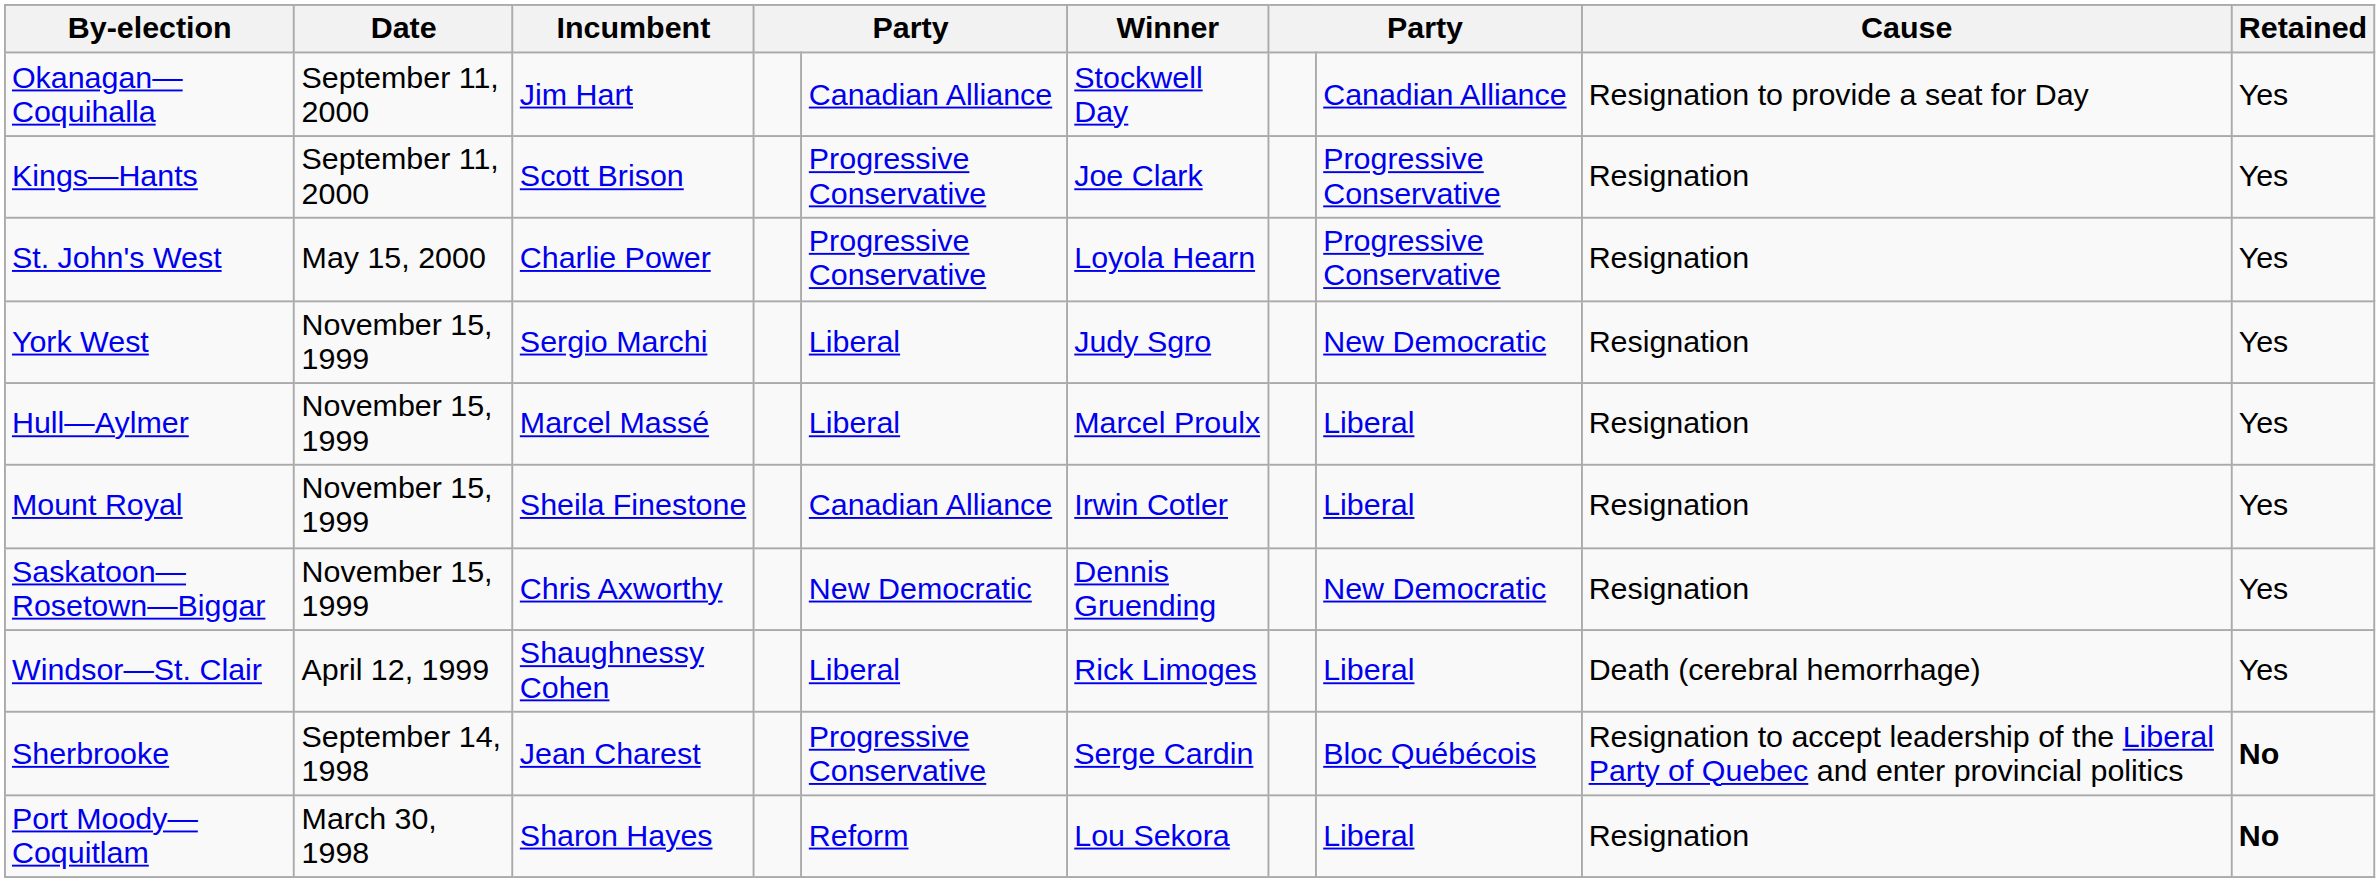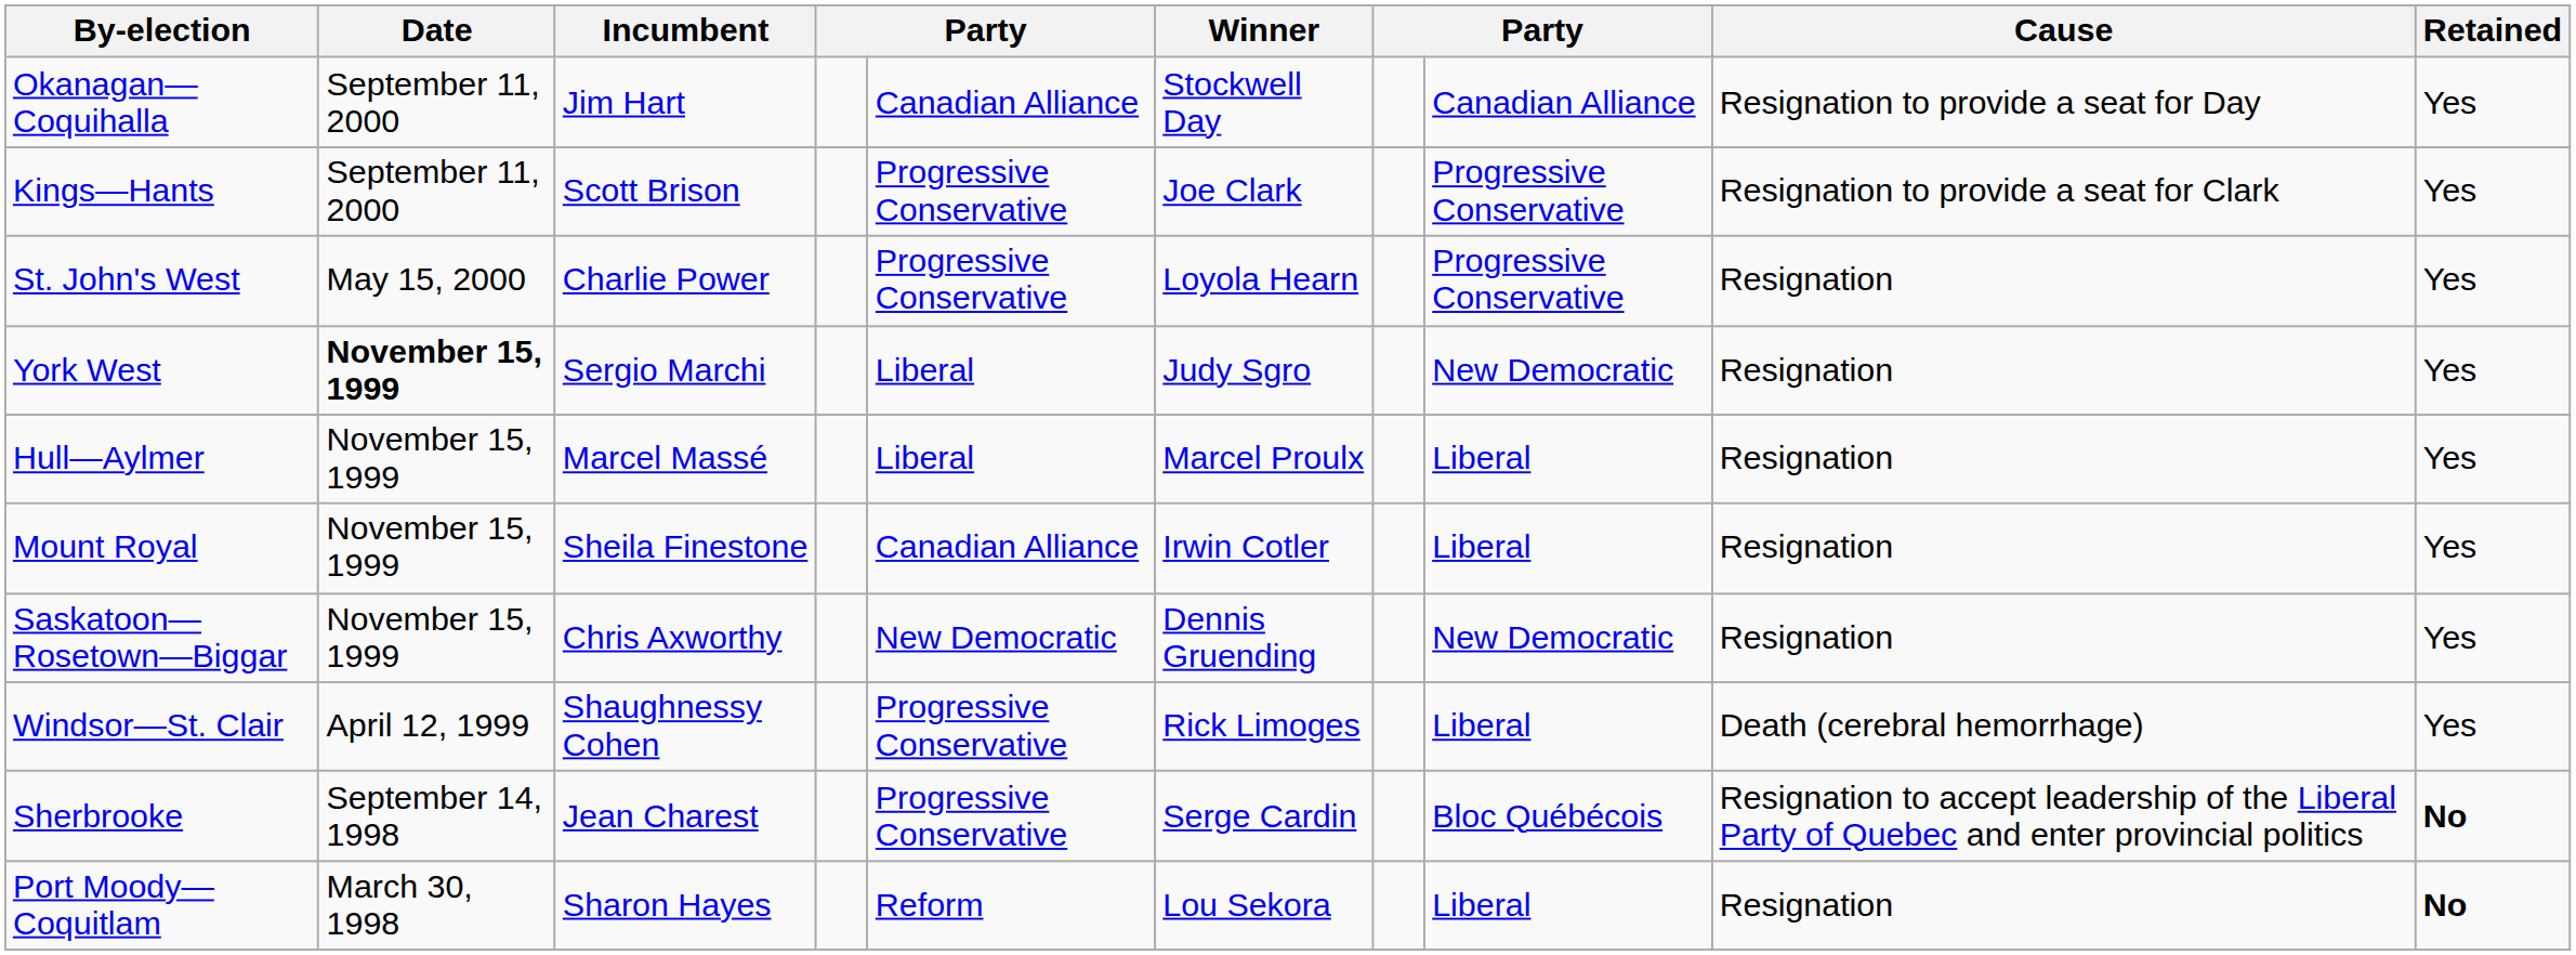 <table class="wikitable">
 <tr>
 <th>By-election</th>
 <th>Date</th>
 <th>Incumbent</th>
 <th colspan=2>Party</th>
 <th>Winner</th>
 <th colspan=2>Party</th>
 <th>Cause</th>
 <th>Retained</th>
 </tr>
 <tr>
 <td><a href='#'>Okanagan—Coquihalla</a></td>
 <td>September 11, 2000</td>
 <td><a href='#'>Jim Hart</a></td>
 <td>    </td>
 <td><a href='#'>Canadian Alliance</a></td>
 <td><a href='#'>Stockwell Day</a></td>
 <td>    </td>
 <td><a href='#'>Canadian Alliance</a></td>
 <td>Resignation to provide a seat for Day</td>
 <td>Yes</td>
 </tr>
 <tr>
 <td><a href='#'>Kings—Hants</a></td>
 <td>September 11, 2000</td>
 <td><a href='#'>Scott Brison</a></td>
 <td>    </td>
 <td><a href='#'>Progressive Conservative</a></td>
 <td><a href='#'>Joe Clark</a></td>
 <td>    </td>
 <td><a href='#'>Progressive Conservative</a></td>
-<td>Resignation</td>
+<td>Resignation to provide a seat for Clark</td>
 <td>Yes</td>
 </tr>
 <tr>
 <td><a href='#'>St. John's West</a></td>
 <td>May 15, 2000</td>
 <td><a href='#'>Charlie Power</a></td>
 <td>    </td>
 <td><a href='#'>Progressive Conservative</a></td>
 <td><a href='#'>Loyola Hearn</a></td>
 <td>    </td>
 <td><a href='#'>Progressive Conservative</a></td>
 <td>Resignation</td>
 <td>Yes</td>
 </tr>
 <tr>
 <td><a href='#'>York West</a></td>
-<td>November 15, 1999</td>
+<td><strong>November 15, 1999</strong></td>
 <td><a href='#'>Sergio Marchi</a></td>
 <td>    </td>
 <td><a href='#'>Liberal</a></td>
 <td><a href='#'>Judy Sgro</a></td>
 <td>    </td>
 <td><a href='#'>New Democratic</a></td>
 <td>Resignation</td>
 <td>Yes</td>
 </tr>
 <tr>
 <td><a href='#'>Hull—Aylmer</a></td>
 <td>November 15, 1999</td>
 <td><a href='#'>Marcel Massé</a></td>
 <td>    </td>
 <td><a href='#'>Liberal</a></td>
 <td><a href='#'>Marcel Proulx</a></td>
 <td>    </td>
 <td><a href='#'>Liberal</a></td>
 <td>Resignation</td>
 <td>Yes</td>
 </tr>
 <tr>
 <td><a href='#'>Mount Royal</a></td>
 <td>November 15, 1999</td>
 <td><a href='#'>Sheila Finestone</a></td>
 <td>    </td>
 <td><a href='#'>Canadian Alliance</a></td>
 <td><a href='#'>Irwin Cotler</a></td>
 <td>    </td>
 <td><a href='#'>Liberal</a></td>
 <td>Resignation</td>
 <td>Yes</td>
 </tr>
 <tr>
 <td><a href='#'>Saskatoon—Rosetown—Biggar</a></td>
 <td>November 15, 1999</td>
 <td><a href='#'>Chris Axworthy</a></td>
 <td>    </td>
 <td><a href='#'>New Democratic</a></td>
 <td><a href='#'>Dennis Gruending</a></td>
 <td>    </td>
 <td><a href='#'>New Democratic</a></td>
 <td>Resignation</td>
 <td>Yes</td>
 </tr>
 <tr>
 <td><a href='#'>Windsor—St. Clair</a></td>
 <td>April 12, 1999</td>
 <td><a href='#'>Shaughnessy Cohen</a></td>
 <td>    </td>
-<td><a href='#'>Liberal</a></td>
+<td><a href='#'>Progressive Conservative</a></td>
 <td><a href='#'>Rick Limoges</a></td>
 <td>    </td>
 <td><a href='#'>Liberal</a></td>
 <td>Death (cerebral hemorrhage)</td>
 <td>Yes</td>
 </tr>
 <tr>
 <td><a href='#'>Sherbrooke</a></td>
 <td>September 14, 1998</td>
 <td><a href='#'>Jean Charest</a></td>
 <td>    </td>
 <td><a href='#'>Progressive Conservative</a></td>
 <td><a href='#'>Serge Cardin</a></td>
 <td>    </td>
 <td><a href='#'>Bloc Québécois</a></td>
 <td>Resignation to accept leadership of the <a href='#'>Liberal Party of Quebec</a> and enter provincial politics</td>
 <td><strong>No</strong></td>
 </tr>
 <tr>
 <td><a href='#'>Port Moody—Coquitlam</a></td>
 <td>March 30, 1998</td>
 <td><a href='#'>Sharon Hayes</a></td>
 <td>    </td>
 <td><a href='#'>Reform</a></td>
 <td><a href='#'>Lou Sekora</a></td>
 <td>    </td>
 <td><a href='#'>Liberal</a></td>
 <td>Resignation</td>
 <td><strong>No</strong></td>
 </tr>
 </table>
